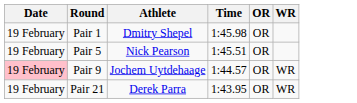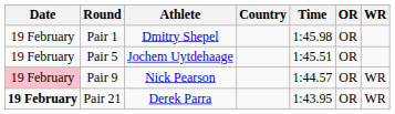 <table class="wikitable" style="text-align:center">
 <tr>
 <th>Date</th>
 <th>Round</th>
 <th>Athlete</th>
+<th>Country</th>
 <th>Time</th>
 <th>OR</th>
 <th>WR</th>
 </tr>
 <tr>
 <td>19 February</td>
 <td>Pair 1</td>
 <td><a href='#'>Dmitry Shepel</a></td>
+<td></td>
 <td>1:45.98</td>
 <td>OR</td>
 <td></td>
 </tr>
 <tr>
 <td>19 February</td>
 <td>Pair 5</td>
-<td><a href='#'>Nick Pearson</a></td>
+<td><a href='#'>Jochem Uytdehaage</a></td>
+<td></td>
 <td>1:45.51</td>
 <td>OR</td>
 <td></td>
 </tr>
 <tr>
 <td style="background: pink;">19 February</td>
 <td>Pair 9</td>
-<td><a href='#'>Jochem Uytdehaage</a></td>
+<td><a href='#'>Nick Pearson</a></td>
+<td></td>
 <td>1:44.57</td>
 <td>OR</td>
 <td>WR</td>
 </tr>
 <tr>
-<td>19 February</td>
+<td><strong>19 February</strong></td>
 <td>Pair 21</td>
 <td><a href='#'>Derek Parra</a></td>
+<td></td>
 <td>1:43.95</td>
 <td>OR</td>
 <td>WR</td>
 </tr>
 </table>
